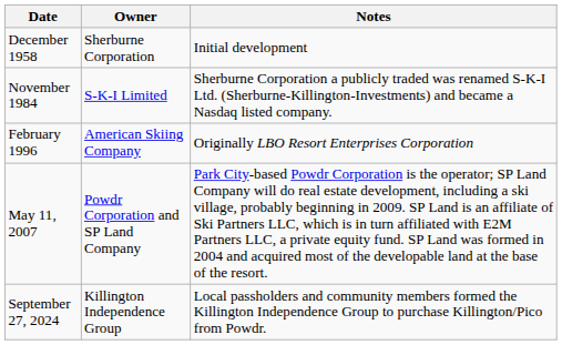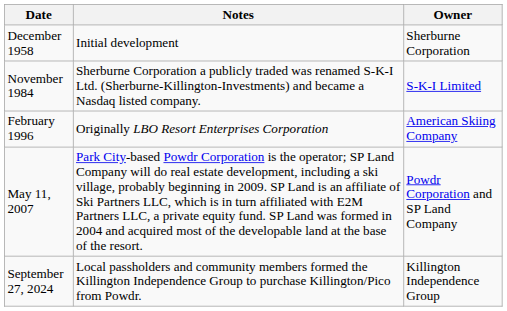 <table class="wikitable">
 <tr>
 <th>Date</th>
+<th>Notes</th>
 <th>Owner</th>
-<th>Notes</th>
 </tr>
 <tr>
 <td>December 1958</td>
+<td>Initial development</td>
 <td>Sherburne Corporation</td>
-<td>Initial development</td>
 </tr>
 <tr>
 <td>November 1984</td>
+<td>Sherburne Corporation a publicly traded was renamed S-K-I Ltd. (Sherburne-Killington-Investments) and became a Nasdaq listed company.</td>
 <td><a href='#'>S-K-I Limited</a></td>
-<td>Sherburne Corporation a publicly traded was renamed S-K-I Ltd. (Sherburne-Killington-Investments) and became a Nasdaq listed company.</td>
 </tr>
 <tr>
 <td>February 1996</td>
+<td>Originally <em>LBO Resort Enterprises Corporation</em></td>
 <td><a href='#'>American Skiing Company</a></td>
-<td>Originally <em>LBO Resort Enterprises Corporation</em></td>
 </tr>
 <tr>
 <td>May 11, 2007</td>
+<td><a href='#'>Park City</a>-based <a href='#'>Powdr Corporation</a> is the operator; SP Land Company will do real estate development, including a ski village, probably beginning in 2009. SP Land is an affiliate of Ski Partners LLC, which is in turn affiliated with E2M Partners LLC, a private equity fund.  SP Land was formed in 2004 and acquired most of the developable land at the base of the resort.</td>
 <td><a href='#'>Powdr Corporation</a> and SP Land Company</td>
-<td><a href='#'>Park City</a>-based <a href='#'>Powdr Corporation</a> is the operator; SP Land Company will do real estate development, including a ski village, probably beginning in 2009. SP Land is an affiliate of Ski Partners LLC, which is in turn affiliated with E2M Partners LLC, a private equity fund.  SP Land was formed in 2004 and acquired most of the developable land at the base of the resort.</td>
 </tr>
 <tr>
 <td>September 27, 2024</td>
+<td>Local passholders and community members formed the Killington Independence Group to purchase Killington/Pico from Powdr.</td>
 <td>Killington Independence Group</td>
-<td>Local passholders and community members formed the Killington Independence Group to purchase Killington/Pico from Powdr.</td>
 </tr>
 </table>
